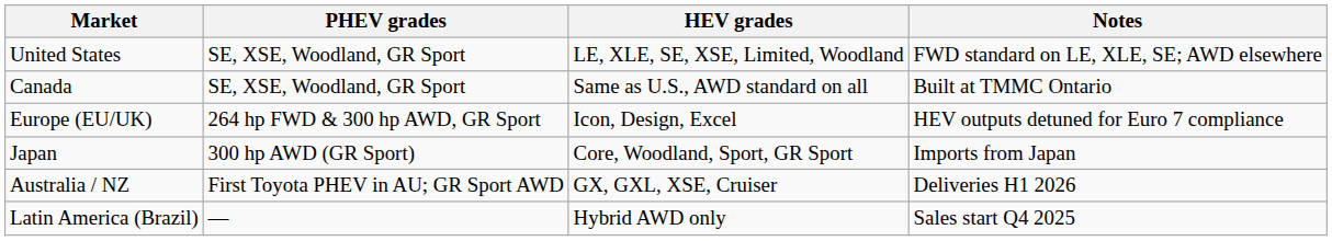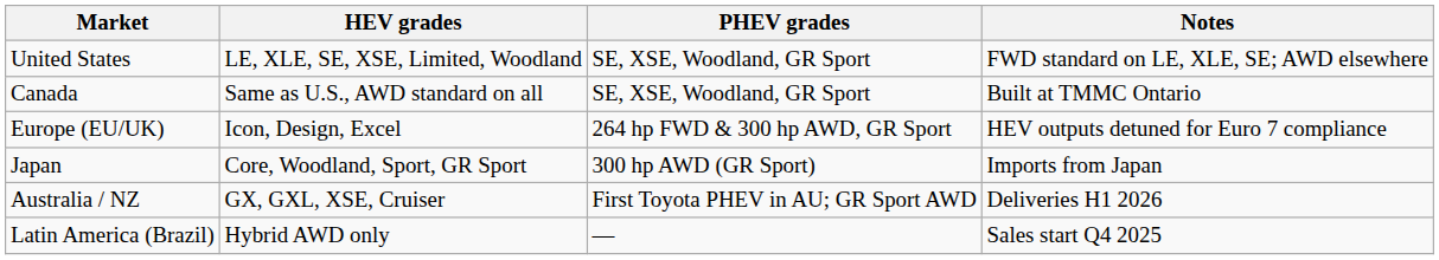 <table class="wikitable">
 <tr>
 <th>Market</th>
+<th>HEV grades</th>
 <th>PHEV grades</th>
-<th>HEV grades</th>
 <th>Notes</th>
 </tr>
 <tr>
 <td>United States</td>
+<td>LE, XLE, SE, XSE, Limited, Woodland</td>
 <td>SE, XSE, Woodland, GR Sport</td>
-<td>LE, XLE, SE, XSE, Limited, Woodland</td>
 <td>FWD standard on LE, XLE, SE; AWD elsewhere</td>
 </tr>
 <tr>
 <td>Canada</td>
+<td>Same as U.S., AWD standard on all</td>
 <td>SE, XSE, Woodland, GR Sport</td>
-<td>Same as U.S., AWD standard on all</td>
 <td>Built at TMMC Ontario</td>
 </tr>
 <tr>
 <td>Europe (EU/UK)</td>
+<td>Icon, Design, Excel</td>
 <td>264 hp FWD & 300 hp AWD, GR Sport</td>
-<td>Icon, Design, Excel</td>
 <td>HEV outputs detuned for Euro 7 compliance</td>
 </tr>
 <tr>
 <td>Japan</td>
+<td>Core, Woodland, Sport, GR Sport</td>
 <td>300 hp AWD (GR Sport)</td>
-<td>Core, Woodland, Sport, GR Sport</td>
 <td>Imports from Japan</td>
 </tr>
 <tr>
 <td>Australia / NZ</td>
+<td>GX, GXL, XSE, Cruiser</td>
 <td>First Toyota PHEV in AU; GR Sport AWD</td>
-<td>GX, GXL, XSE, Cruiser</td>
 <td>Deliveries H1 2026</td>
 </tr>
 <tr>
 <td>Latin America (Brazil)</td>
+<td>Hybrid AWD only</td>
 <td>—</td>
-<td>Hybrid AWD only</td>
 <td>Sales start Q4 2025</td>
 </tr>
 </table>
